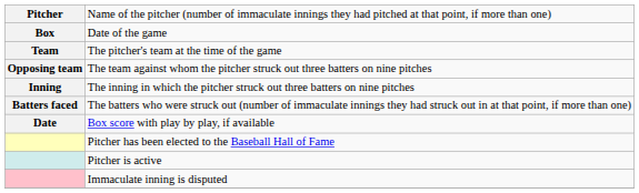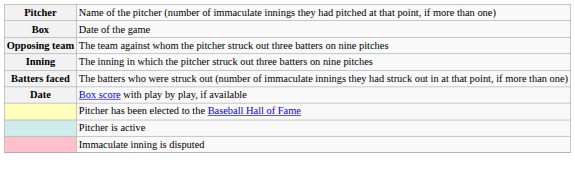 <table class="wikitable">
 <tr>
 <th scope="row">Pitcher </th>
 <td>Name of the pitcher (number of immaculate innings they had pitched at that point, if more than one)</td>
 </tr>
 <tr>
 <th scope="row">Box</th>
 <td>Date of the game</td>
-</tr>
-<tr>
-<th scope="row">Team</th>
-<td>The pitcher's team at the time of the game</td>
 </tr>
 <tr>
 <th scope="row">Opposing team</th>
 <td>The team against whom the pitcher struck out three batters on nine pitches</td>
 </tr>
 <tr>
 <th scope="row">Inning</th>
 <td>The inning in which the pitcher struck out three batters on nine pitches</td>
 </tr>
 <tr>
 <th scope="row">Batters faced </th>
 <td>The batters who were struck out (number of immaculate innings they had struck out in at that point, if more than one)</td>
 </tr>
 <tr>
 <th scope="row">Date</th>
 <td><a href='#'>Box score</a> with play by play, if available</td>
 </tr>
 <tr>
 <th scope="row" style="background:#ffb;"></th>
 <td>Pitcher has been elected to the <a href='#'>Baseball Hall of Fame</a></td>
 </tr>
 <tr>
 <th scope="row" style="background:#cfecec;"></th>
 <td>Pitcher is active</td>
 </tr>
 <tr>
 <th scope="row" style="background-color:#FFC0CB"></th>
 <td>Immaculate inning is disputed</td>
 </tr>
 <tr>
 </tr>
 </table>
